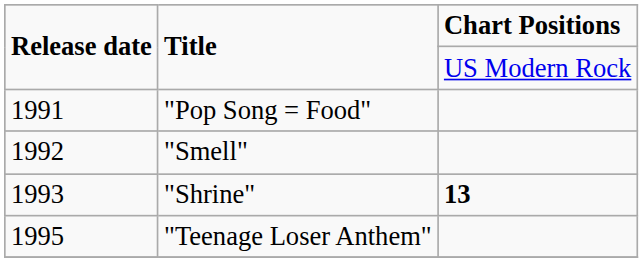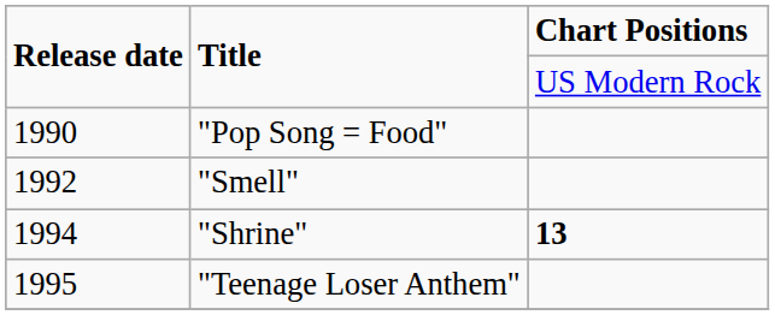 <table class="wikitable">
 <tr>
 <td rowspan="2"><strong>Release date</strong></td>
 <td rowspan="2"><strong>Title</strong></td>
 <td colspan="2"><strong>Chart Positions</strong></td>
 </tr>
 <tr>
 <td><a href='#'>US Modern Rock</a></td>
 </tr>
 <tr>
-<td>1991</td>
+<td>1990</td>
 <td>"Pop Song = Food"</td>
 <td></td>
 </tr>
 <tr>
 <td>1992</td>
 <td>"Smell"</td>
 <td></td>
 </tr>
 <tr>
-<td>1993</td>
+<td>1994</td>
 <td>"Shrine"</td>
 <td><strong>13</strong></td>
 </tr>
 <tr>
 <td>1995</td>
 <td>"Teenage Loser Anthem"</td>
 <td></td>
 </tr>
 <tr>
 </tr>
 </table>
